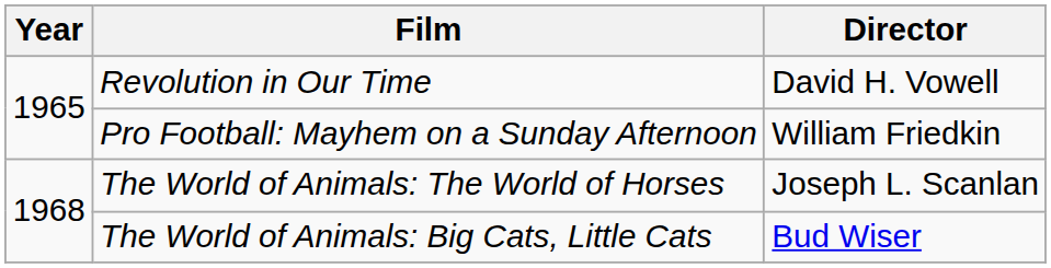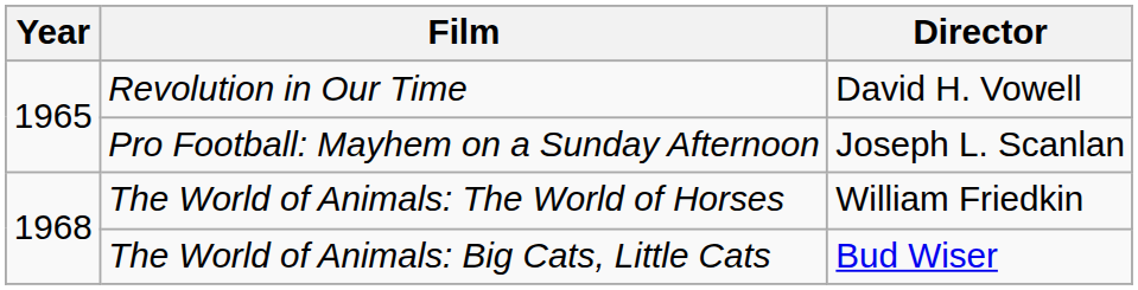 <table class="wikitable">
 <tr>
 <th>Year</th>
 <th>Film</th>
 <th>Director</th>
 </tr>
 <tr>
 <td rowspan=2>1965</td>
 <td><em>Revolution in Our Time</em></td>
 <td>David H. Vowell</td>
 </tr>
 <tr>
 <td><em>Pro Football: Mayhem on a Sunday Afternoon</em></td>
-<td>William Friedkin</td>
+<td>Joseph L. Scanlan</td>
 </tr>
 <tr>
 <td rowspan=2>1968</td>
 <td><em>The World of Animals: The World of Horses</em></td>
-<td>Joseph L. Scanlan</td>
+<td>William Friedkin</td>
 </tr>
 <tr>
 <td><em>The World of Animals: Big Cats, Little Cats</em></td>
 <td><a href='#'>Bud Wiser</a></td>
 </tr>
 </table>
